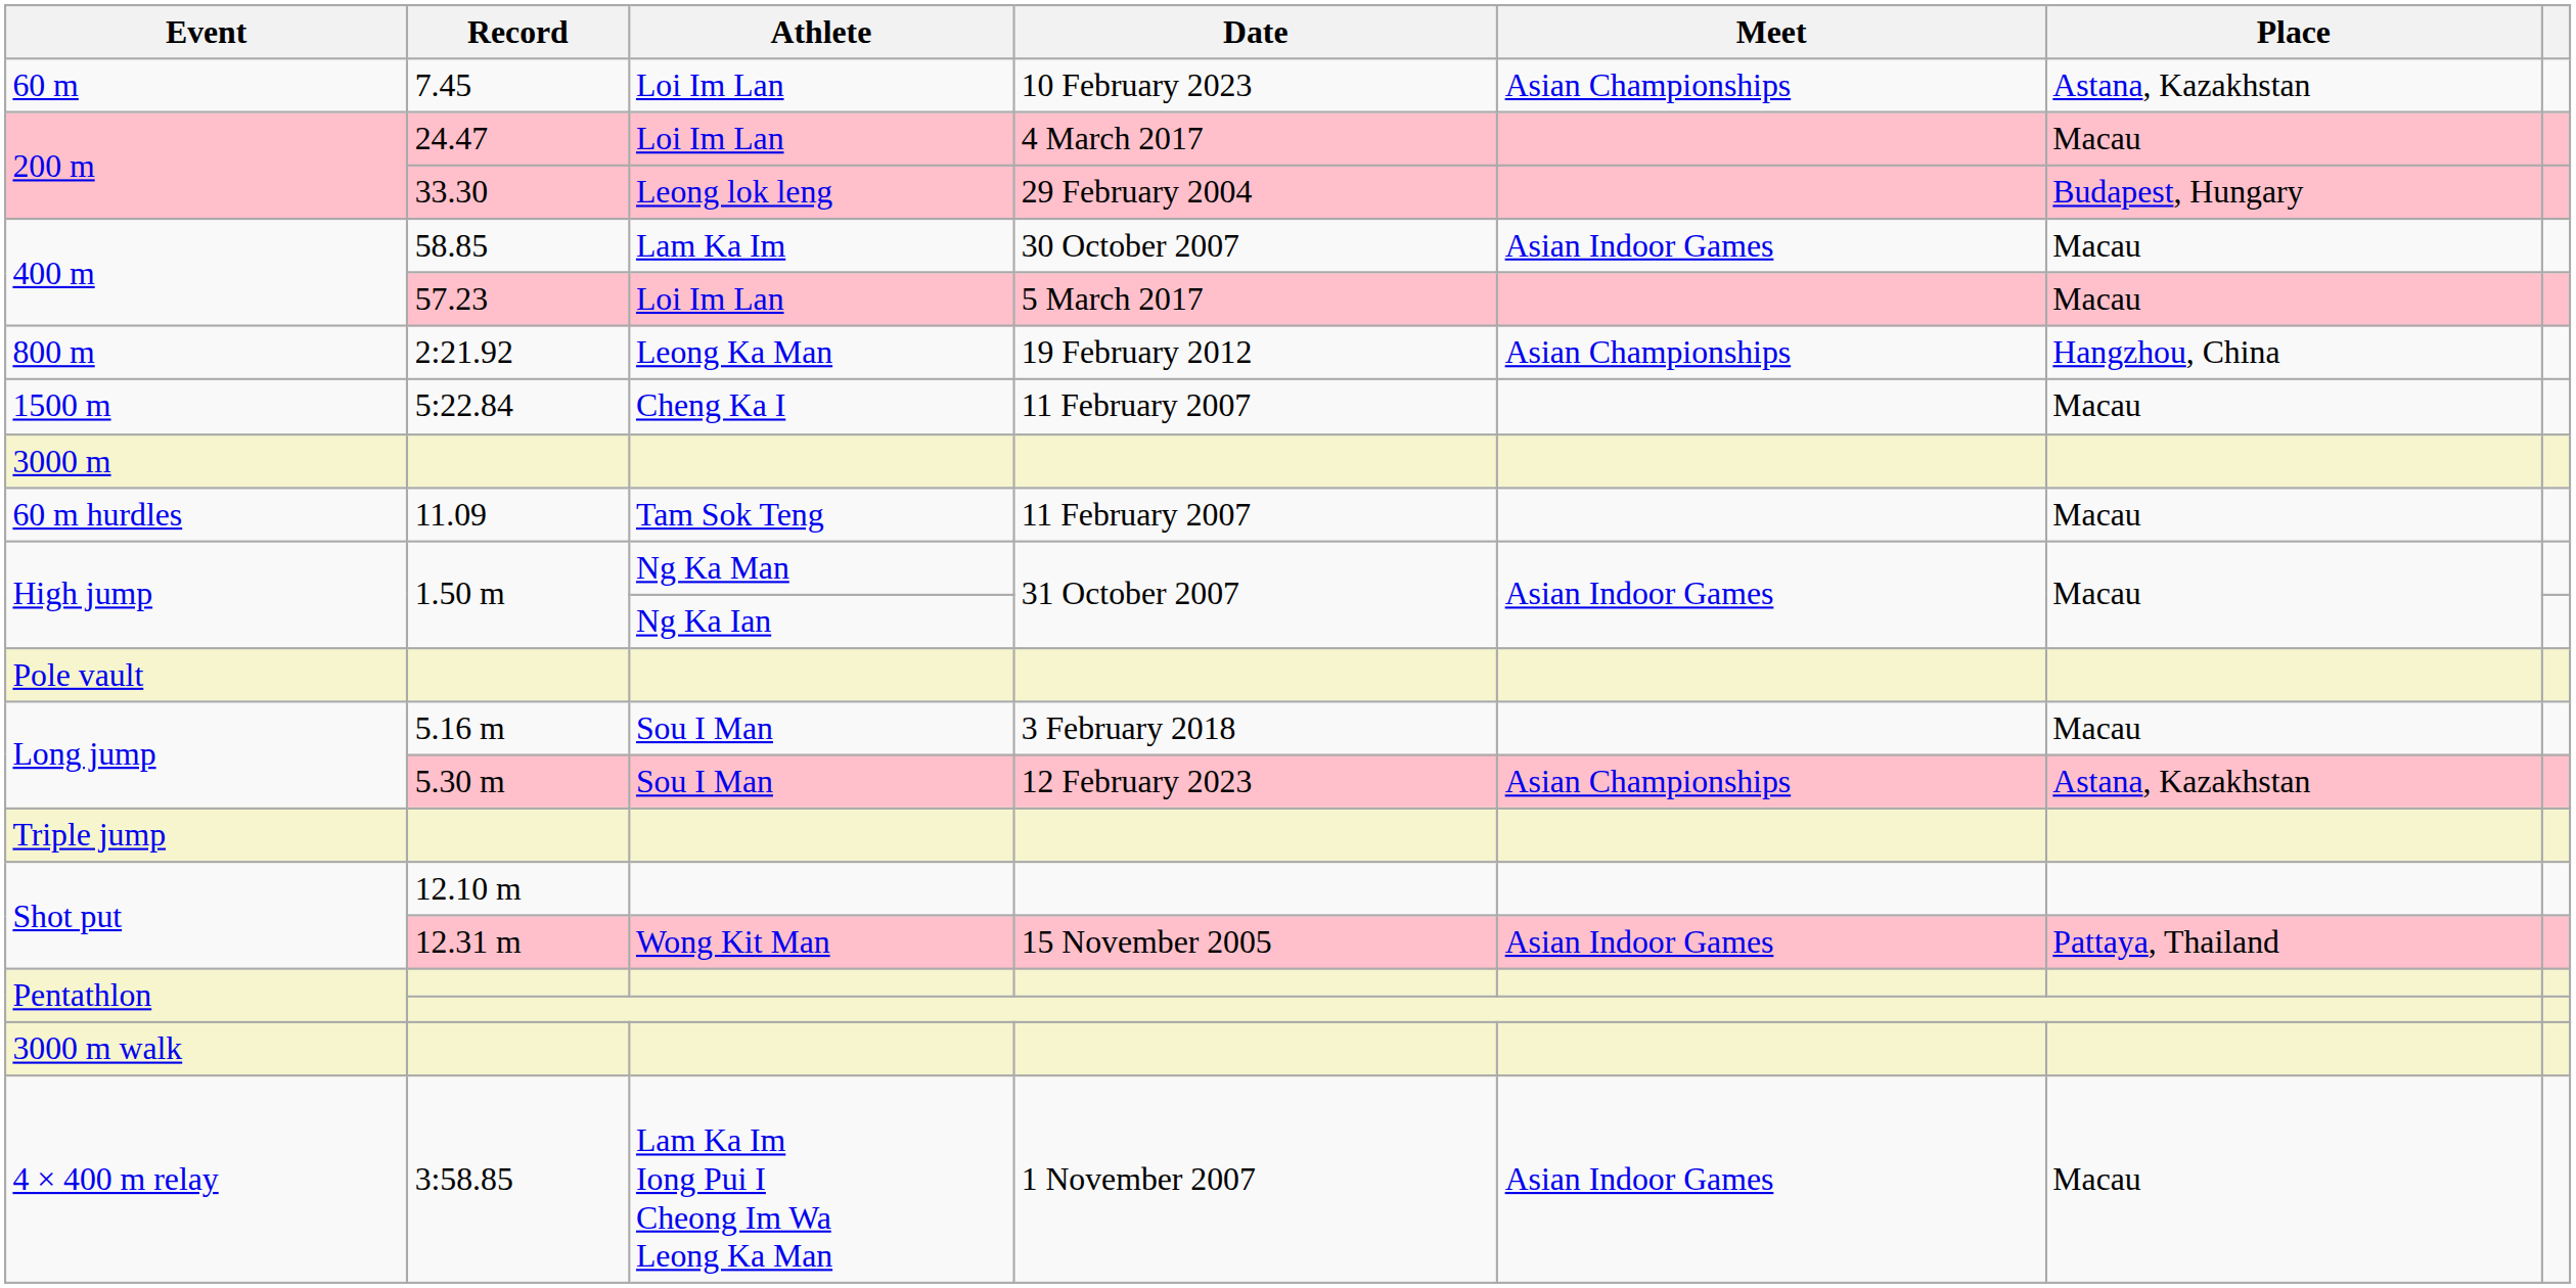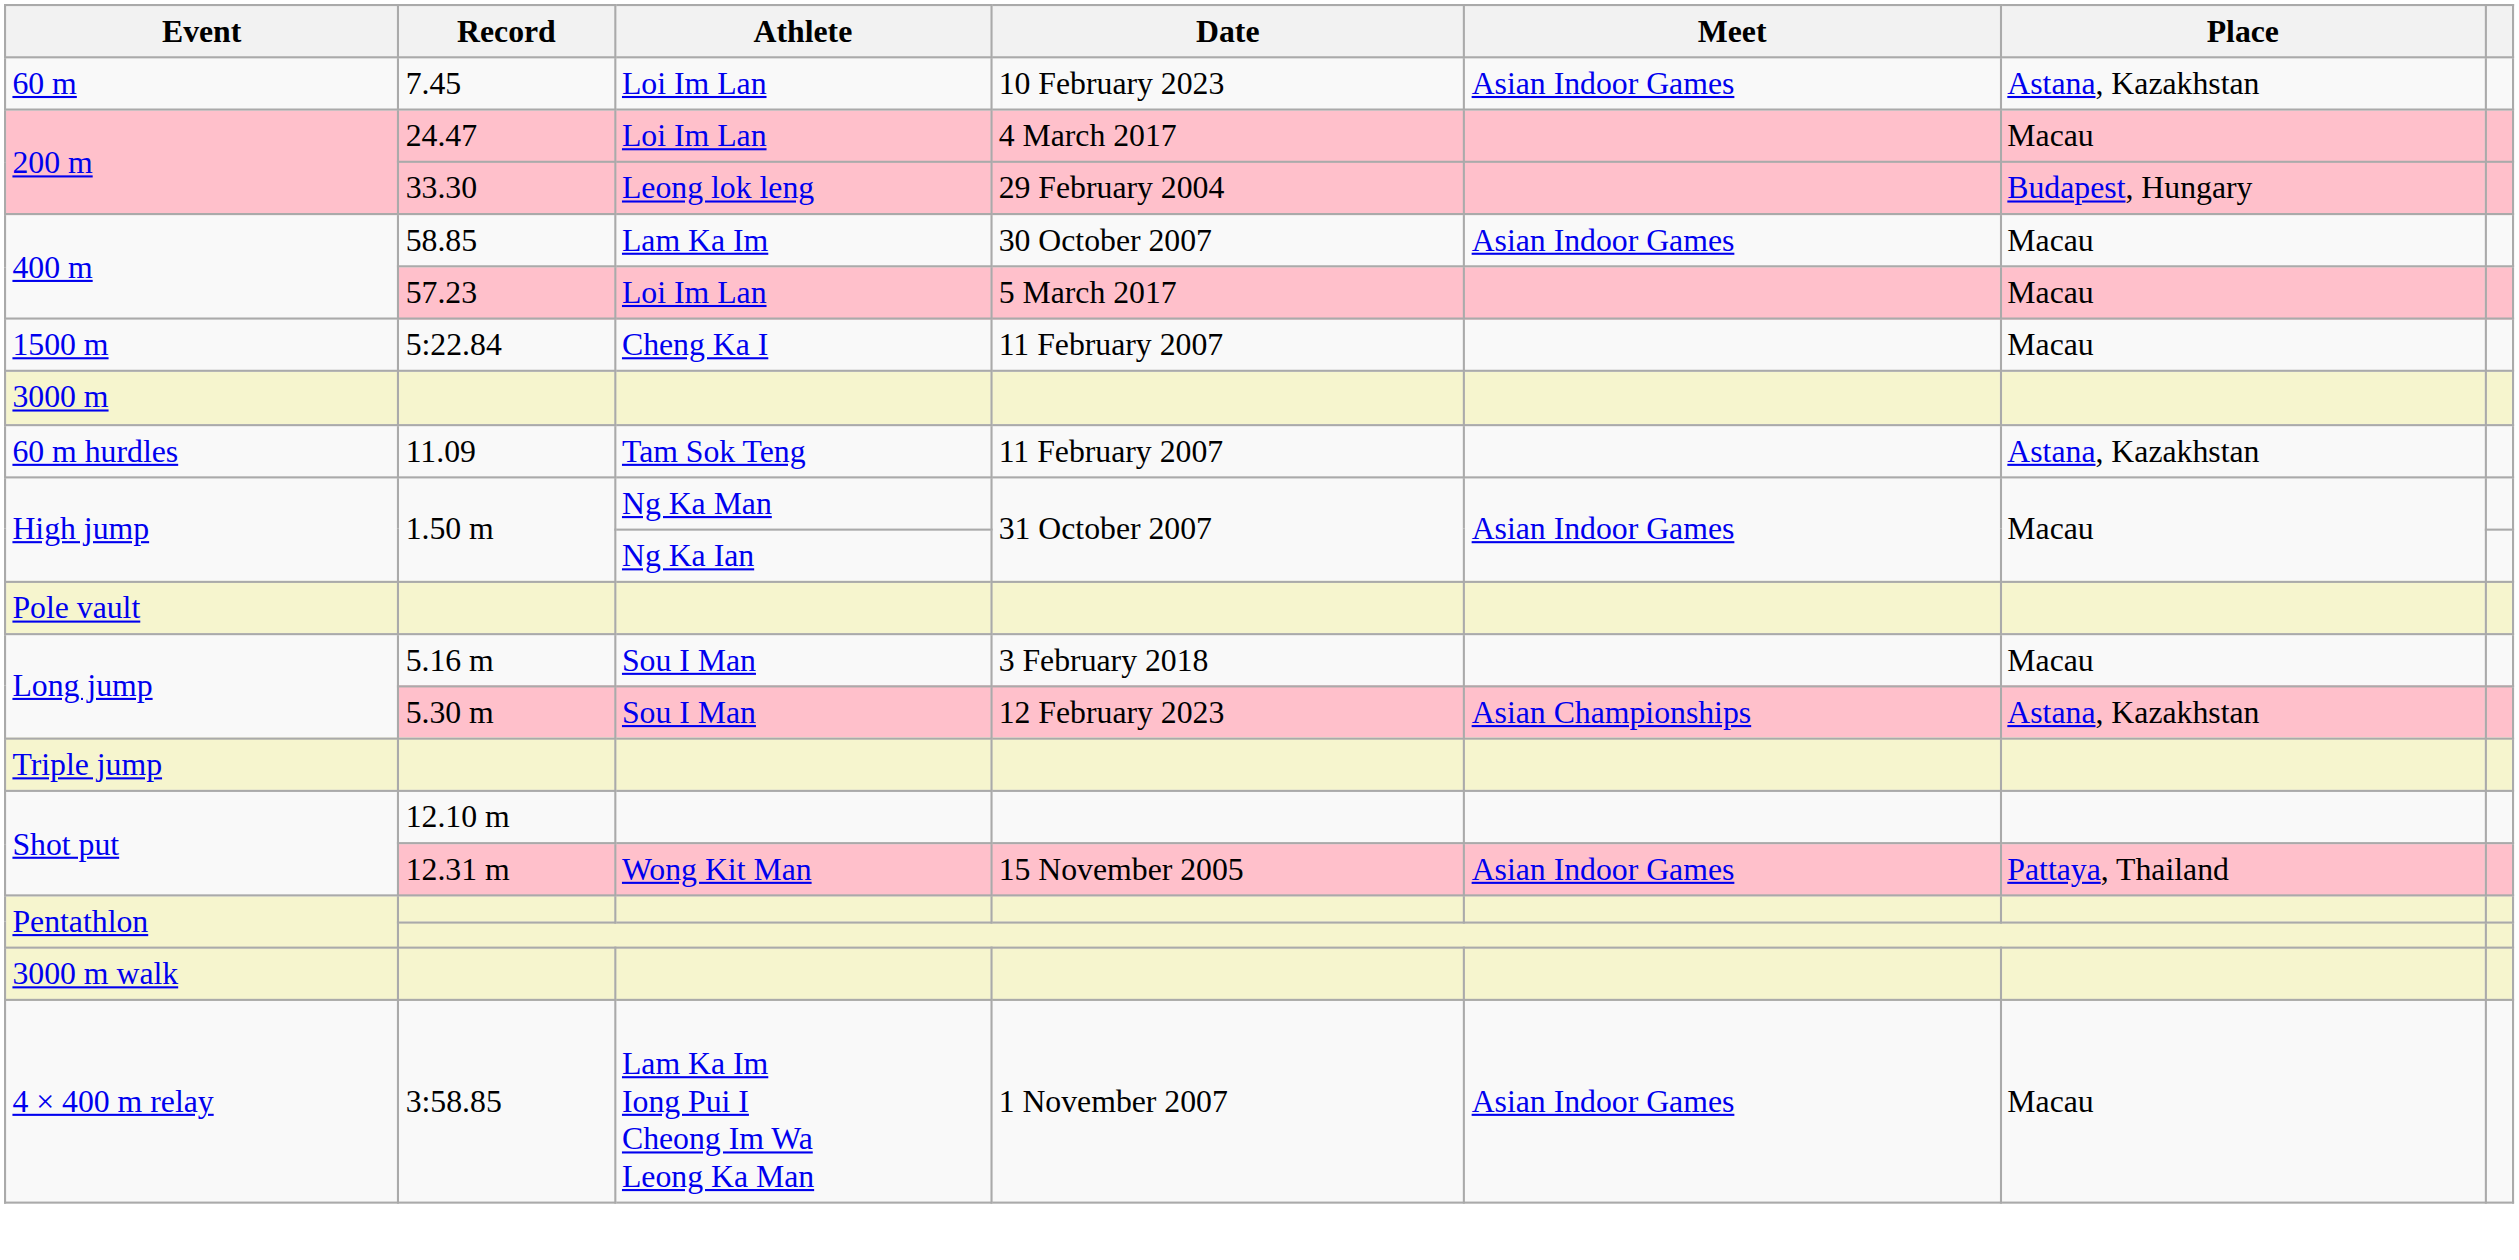 <table class="wikitable" style="font-size:95%; width: 95%;">
 <tr>
 <th>Event</th>
 <th>Record</th>
 <th>Athlete</th>
 <th>Date</th>
 <th>Meet</th>
 <th>Place</th>
 <th></th>
 </tr>
 <tr>
 <td><a href='#'>60 m</a></td>
 <td>7.45</td>
 <td><a href='#'>Loi Im Lan</a></td>
 <td>10 February 2023</td>
-<td><a href='#'>Asian Championships</a></td>
+<td><a href='#'>Asian Indoor Games</a></td>
 <td><a href='#'>Astana</a>, Kazakhstan</td>
 <td></td>
 </tr>
 <tr style="background:pink">
 <td rowspan=2><a href='#'>200 m</a></td>
 <td>24.47</td>
 <td><a href='#'>Loi Im Lan</a></td>
 <td>4 March 2017</td>
 <td></td>
 <td>Macau</td>
 <td></td>
 </tr>
 <tr style="background:pink">
 <td>33.30</td>
 <td><a href='#'>Leong lok leng</a></td>
 <td>29 February 2004</td>
 <td></td>
 <td><a href='#'>Budapest</a>, Hungary</td>
 <td></td>
 </tr>
 <tr>
 <td rowspan=2><a href='#'>400 m</a></td>
 <td>58.85</td>
 <td><a href='#'>Lam Ka Im</a></td>
 <td>30 October 2007</td>
 <td><a href='#'>Asian Indoor Games</a></td>
 <td>Macau</td>
 <td></td>
 </tr>
 <tr style="background:pink">
 <td>57.23</td>
 <td><a href='#'>Loi Im Lan</a></td>
 <td>5 March 2017</td>
 <td></td>
 <td>Macau</td>
 <td></td>
 </tr>
 <tr>
-<td><a href='#'>800 m</a></td>
-<td>2:21.92</td>
-<td><a href='#'>Leong Ka Man</a></td>
-<td>19 February 2012</td>
-<td><a href='#'>Asian Championships</a></td>
-<td><a href='#'>Hangzhou</a>, China</td>
-<td></td>
-</tr>
-<tr>
 <td><a href='#'>1500 m</a></td>
 <td>5:22.84</td>
 <td><a href='#'>Cheng Ka I</a></td>
 <td>11 February 2007</td>
 <td></td>
 <td>Macau</td>
 <td></td>
 </tr>
 <tr style="background:#f6F5CE;">
 <td><a href='#'>3000 m</a></td>
 <td></td>
 <td></td>
 <td></td>
 <td></td>
 <td></td>
 <td></td>
 </tr>
 <tr>
 <td><a href='#'>60 m hurdles</a></td>
 <td>11.09</td>
 <td><a href='#'>Tam Sok Teng</a></td>
 <td>11 February 2007</td>
 <td></td>
-<td>Macau</td>
+<td><a href='#'>Astana</a>, Kazakhstan</td>
 <td></td>
 </tr>
 <tr>
 <td rowspan=2><a href='#'>High jump</a></td>
 <td rowspan=2>1.50 m</td>
 <td><a href='#'>Ng Ka Man</a></td>
 <td rowspan=2>31 October 2007</td>
 <td rowspan=2><a href='#'>Asian Indoor Games</a></td>
 <td rowspan=2>Macau</td>
 <td></td>
 </tr>
 <tr>
 <td><a href='#'>Ng Ka Ian</a></td>
 <td></td>
 </tr>
 <tr style="background:#f6F5CE;">
 <td><a href='#'>Pole vault</a></td>
 <td></td>
 <td></td>
 <td></td>
 <td></td>
 <td></td>
 <td></td>
 </tr>
 <tr>
 <td rowspan=2><a href='#'>Long jump</a></td>
 <td>5.16 m</td>
 <td><a href='#'>Sou I Man</a></td>
 <td>3 February 2018</td>
 <td></td>
 <td>Macau</td>
 <td></td>
 </tr>
 <tr style="background:pink">
 <td>5.30 m</td>
 <td><a href='#'>Sou I Man</a></td>
 <td>12 February 2023</td>
 <td><a href='#'>Asian Championships</a></td>
 <td><a href='#'>Astana</a>, Kazakhstan</td>
 <td></td>
 </tr>
 <tr style="background:#f6F5CE;">
 <td><a href='#'>Triple jump</a></td>
 <td></td>
 <td></td>
 <td></td>
 <td></td>
 <td></td>
 <td></td>
 </tr>
 <tr>
 <td rowspan=2><a href='#'>Shot put</a></td>
 <td>12.10 m</td>
 <td></td>
 <td></td>
 <td></td>
 <td></td>
 <td></td>
 </tr>
 <tr style="background:pink">
 <td>12.31 m</td>
 <td><a href='#'>Wong Kit Man</a></td>
 <td>15 November 2005</td>
 <td><a href='#'>Asian Indoor Games</a></td>
 <td><a href='#'>Pattaya</a>, Thailand</td>
 <td></td>
 </tr>
 <tr style="background:#f6F5CE;">
 <td rowspan=2><a href='#'>Pentathlon</a></td>
 <td></td>
 <td></td>
 <td></td>
 <td></td>
 <td></td>
 <td></td>
 </tr>
 <tr style="background:#f6F5CE;">
 <td colspan=5></td>
 <td></td>
 </tr>
 <tr style="background:#f6F5CE;">
 <td><a href='#'>3000 m walk</a></td>
 <td></td>
 <td></td>
 <td></td>
 <td></td>
 <td></td>
 <td></td>
 </tr>
 <tr>
 <td><a href='#'>4 × 400 m relay</a></td>
 <td>3:58.85</td>
 <td><br><a href='#'>Lam Ka Im</a><br><a href='#'>Iong Pui I</a><br><a href='#'>Cheong Im Wa</a><br><a href='#'>Leong Ka Man</a></td>
 <td>1 November 2007</td>
 <td><a href='#'>Asian Indoor Games</a></td>
 <td>Macau</td>
 <td></td>
 </tr>
 </table>
